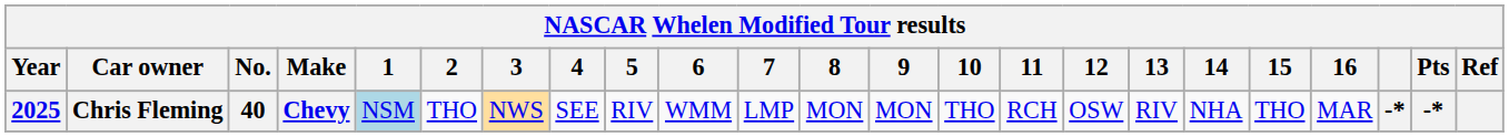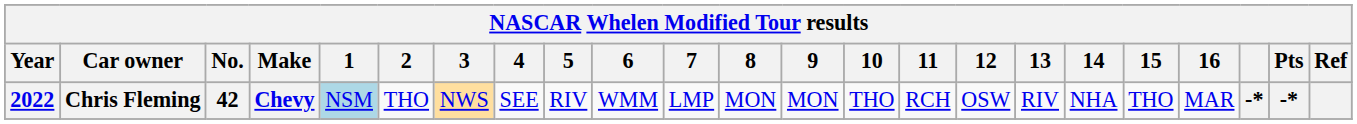 <table class="wikitable" style="text-align:center; font-size:75%">
 <tr>
 <th colspan=38><a href='#'>NASCAR</a> <a href='#'>Whelen Modified Tour</a> results</th>
 </tr>
 <tr>
 <th>Year</th>
 <th>Car owner</th>
 <th>No.</th>
 <th>Make</th>
 <th>1</th>
 <th>2</th>
 <th>3</th>
 <th>4</th>
 <th>5</th>
 <th>6</th>
 <th>7</th>
 <th>8</th>
 <th>9</th>
 <th>10</th>
 <th>11</th>
 <th>12</th>
 <th>13</th>
 <th>14</th>
 <th>15</th>
 <th>16</th>
 <th></th>
 <th>Pts</th>
 <th>Ref</th>
 </tr>
 <tr>
-<th><a href='#'>2025</a></th>
+<th><a href='#'>2022</a></th>
 <th>Chris Fleming</th>
-<th>40</th>
+<th>42</th>
 <th><a href='#'>Chevy</a></th>
 <td style="background: lightblue;"><a href='#'>NSM</a></td>
 <td><a href='#'>THO</a></td>
 <td style="background:#FFDF9F;"><a href='#'>NWS</a><br></td>
 <td><a href='#'>SEE</a></td>
 <td><a href='#'>RIV</a></td>
 <td><a href='#'>WMM</a></td>
 <td><a href='#'>LMP</a></td>
 <td><a href='#'>MON</a></td>
 <td><a href='#'>MON</a></td>
 <td><a href='#'>THO</a></td>
 <td><a href='#'>RCH</a></td>
 <td><a href='#'>OSW</a></td>
 <td><a href='#'>RIV</a></td>
 <td><a href='#'>NHA</a></td>
 <td><a href='#'>THO</a></td>
 <td><a href='#'>MAR</a></td>
 <th>-*</th>
 <th>-*</th>
 <th></th>
 </tr>
 </table>
